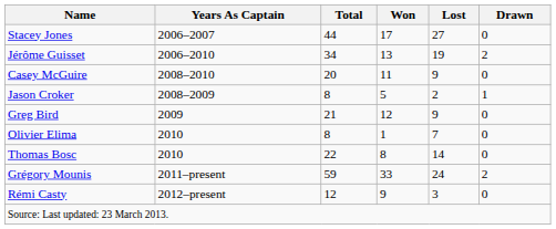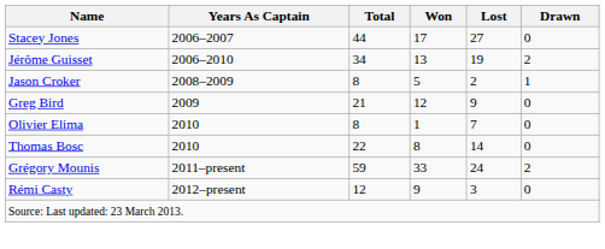 <table class="wikitable"  style="width:55%;">
 <tr>
 <th>Name</th>
 <th>Years As Captain</th>
 <th>Total</th>
 <th>Won</th>
 <th>Lost</th>
 <th>Drawn</th>
 </tr>
 <tr>
 <td> <a href='#'>Stacey Jones</a></td>
 <td>2006–2007</td>
 <td>44</td>
 <td>17</td>
 <td>27</td>
 <td>0</td>
 </tr>
 <tr>
 <td> <a href='#'>Jérôme Guisset</a></td>
 <td>2006–2010</td>
 <td>34</td>
 <td>13</td>
 <td>19</td>
 <td>2</td>
-</tr>
-<tr>
-<td> <a href='#'>Casey McGuire</a></td>
-<td>2008–2010</td>
-<td>20</td>
-<td>11</td>
-<td>9</td>
-<td>0</td>
 </tr>
 <tr>
 <td> <a href='#'>Jason Croker</a></td>
 <td>2008–2009</td>
 <td>8</td>
 <td>5</td>
 <td>2</td>
 <td>1</td>
 </tr>
 <tr>
 <td> <a href='#'>Greg Bird</a></td>
 <td>2009</td>
 <td>21</td>
 <td>12</td>
 <td>9</td>
 <td>0</td>
 </tr>
 <tr>
 <td> <a href='#'>Olivier Elima</a></td>
 <td>2010</td>
 <td>8</td>
 <td>1</td>
 <td>7</td>
 <td>0</td>
 </tr>
 <tr>
 <td> <a href='#'>Thomas Bosc</a></td>
 <td>2010</td>
 <td>22</td>
 <td>8</td>
 <td>14</td>
 <td>0</td>
 </tr>
 <tr>
 <td> <a href='#'>Grégory Mounis</a></td>
 <td>2011–present</td>
 <td>59</td>
 <td>33</td>
 <td>24</td>
 <td>2</td>
 </tr>
 <tr>
 <td> <a href='#'>Rémi Casty</a></td>
 <td>2012–present</td>
 <td>12</td>
 <td>9</td>
 <td>3</td>
 <td>0</td>
 </tr>
 <tr>
 <td colspan=6><small>Source: Last updated: 23 March 2013.</small></td>
 </tr>
 </table>
